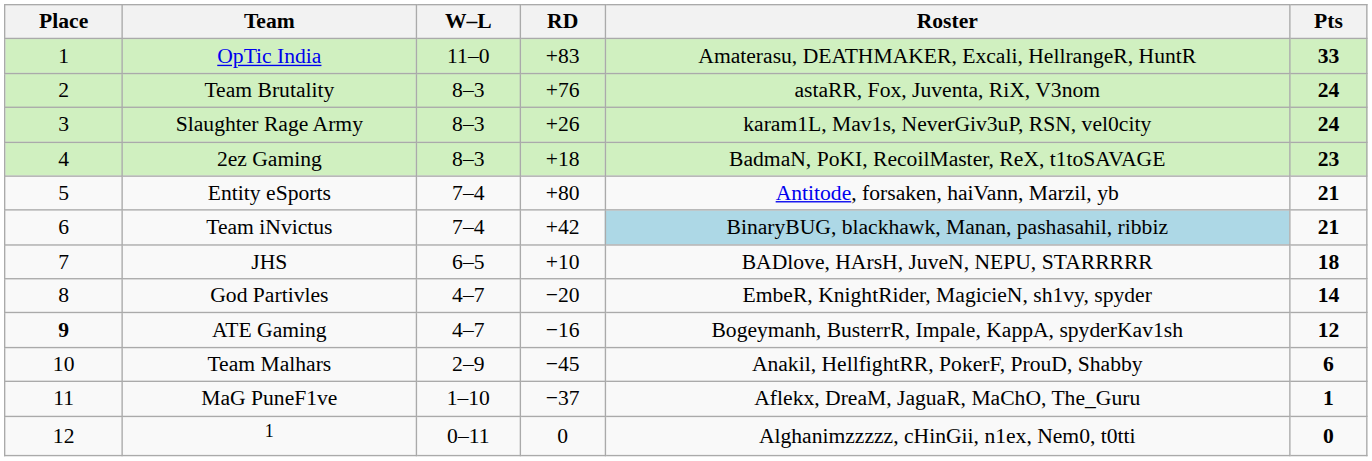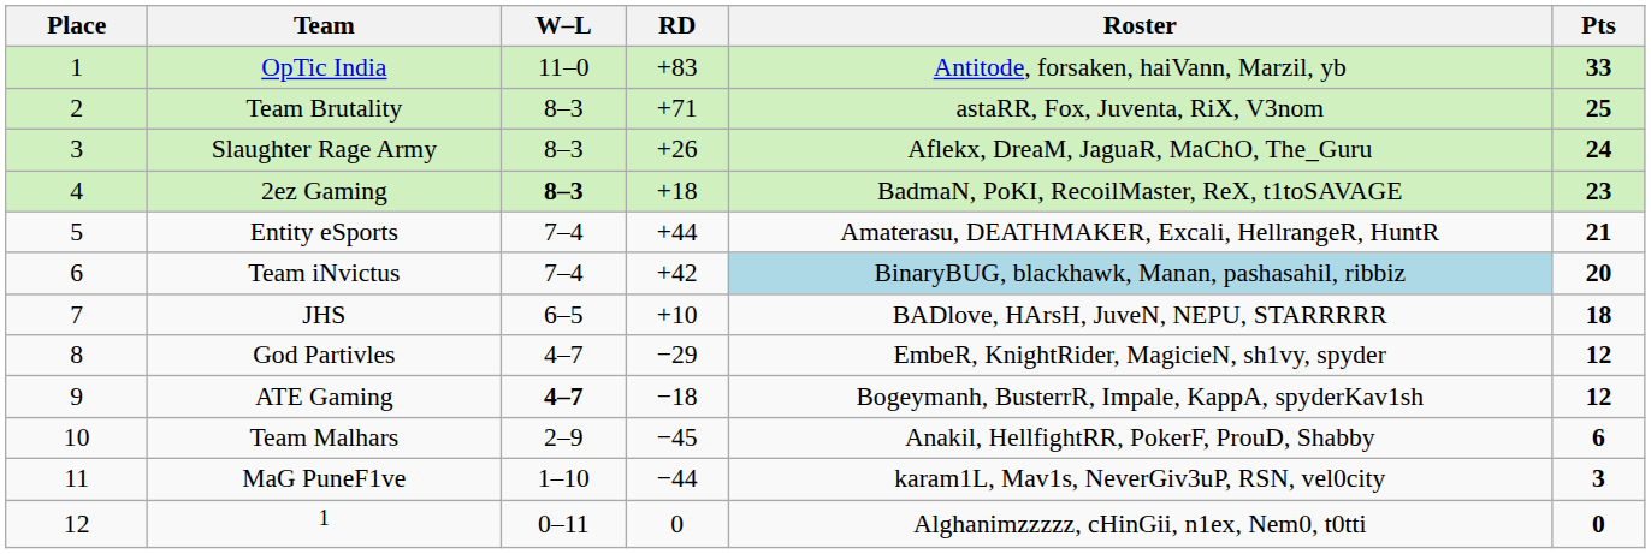 <table class="wikitable" style="text-align:center">
 <tr>
 <th width="80px">Place</th>
 <th width="210">Team</th>
 <th width="70">W–L</th>
 <th width="55">RD</th>
 <th width="500px">Roster</th>
 <th width="50">Pts</th>
 </tr>
 <tr style="background: #D0F0C0;">
 <td>1</td>
 <td><a href='#'>OpTic India</a></td>
 <td>11–0</td>
 <td>+83</td>
-<td>Amaterasu, DEATHMAKER, Excali, HellrangeR, HuntR</td>
+<td><a href='#'>Antitode</a>, forsaken, haiVann, Marzil, yb</td>
 <td><strong>33</strong></td>
 </tr>
 <tr style="background: #D0F0C0;">
 <td>2</td>
 <td>Team Brutality</td>
 <td>8–3</td>
-<td>+76</td>
+<td>+71</td>
 <td>astaRR, Fox, Juventa, RiX, V3nom</td>
-<td><strong>24</strong></td>
+<td><strong>25</strong></td>
 </tr>
 <tr style="background: #D0F0C0;">
 <td>3</td>
 <td>Slaughter Rage Army</td>
 <td>8–3</td>
 <td>+26</td>
-<td>karam1L, Mav1s, NeverGiv3uP, RSN, vel0city</td>
+<td>Aflekx, DreaM, JaguaR, MaChO, The_Guru</td>
 <td><strong>24</strong></td>
 </tr>
 <tr style="background: #D0F0C0;">
 <td>4</td>
 <td>2ez Gaming</td>
-<td>8–3</td>
+<td><strong>8–3</strong></td>
 <td>+18</td>
 <td>BadmaN, PoKI, RecoilMaster, ReX, t1toSAVAGE</td>
 <td><strong>23</strong></td>
 </tr>
 <tr>
 <td>5</td>
 <td>Entity eSports</td>
 <td>7–4</td>
-<td>+80</td>
-<td><a href='#'>Antitode</a>, forsaken, haiVann, Marzil, yb</td>
+<td>+44</td>
+<td>Amaterasu, DEATHMAKER, Excali, HellrangeR, HuntR</td>
 <td><strong>21</strong></td>
 </tr>
 <tr>
 <td>6</td>
 <td>Team iNvictus</td>
 <td>7–4</td>
 <td>+42</td>
 <td style="background: lightblue;">BinaryBUG, blackhawk, Manan, pashasahil, ribbiz</td>
-<td><strong>21</strong></td>
+<td><strong>20</strong></td>
 </tr>
 <tr>
 <td>7</td>
 <td>JHS</td>
 <td>6–5</td>
 <td>+10</td>
 <td>BADlove, HArsH, JuveN, NEPU, STARRRRR</td>
 <td><strong>18</strong></td>
 </tr>
 <tr>
 <td>8</td>
 <td>God Partivles</td>
 <td>4–7</td>
-<td>−20</td>
+<td>−29</td>
 <td>EmbeR, KnightRider, MagicieN, sh1vy, spyder</td>
-<td><strong>14</strong></td>
+<td><strong>12</strong></td>
 </tr>
 <tr>
-<td><strong>9</strong></td>
+<td>9</td>
 <td>ATE Gaming</td>
-<td>4–7</td>
-<td>−16</td>
+<td><strong>4–7</strong></td>
+<td>−18</td>
 <td>Bogeymanh, BusterrR, Impale, KappA, spyderKav1sh</td>
 <td><strong>12</strong></td>
 </tr>
 <tr>
 <td>10</td>
 <td>Team Malhars</td>
 <td>2–9</td>
 <td>−45</td>
 <td>Anakil, HellfightRR, PokerF, ProuD, Shabby</td>
 <td><strong>6</strong></td>
 </tr>
 <tr>
 <td>11</td>
 <td>MaG PuneF1ve</td>
 <td>1–10</td>
-<td>−37</td>
-<td>Aflekx, DreaM, JaguaR, MaChO, The_Guru</td>
-<td><strong>1</strong></td>
+<td>−44</td>
+<td>karam1L, Mav1s, NeverGiv3uP, RSN, vel0city</td>
+<td><strong>3</strong></td>
 </tr>
 <tr>
 <td>12</td>
 <td><sup>1</sup></td>
 <td>0–11</td>
 <td>0</td>
 <td>Alghanimzzzzz, cHinGii, n1ex, Nem0, t0tti</td>
 <td><strong>0</strong></td>
 </tr>
 </table>
